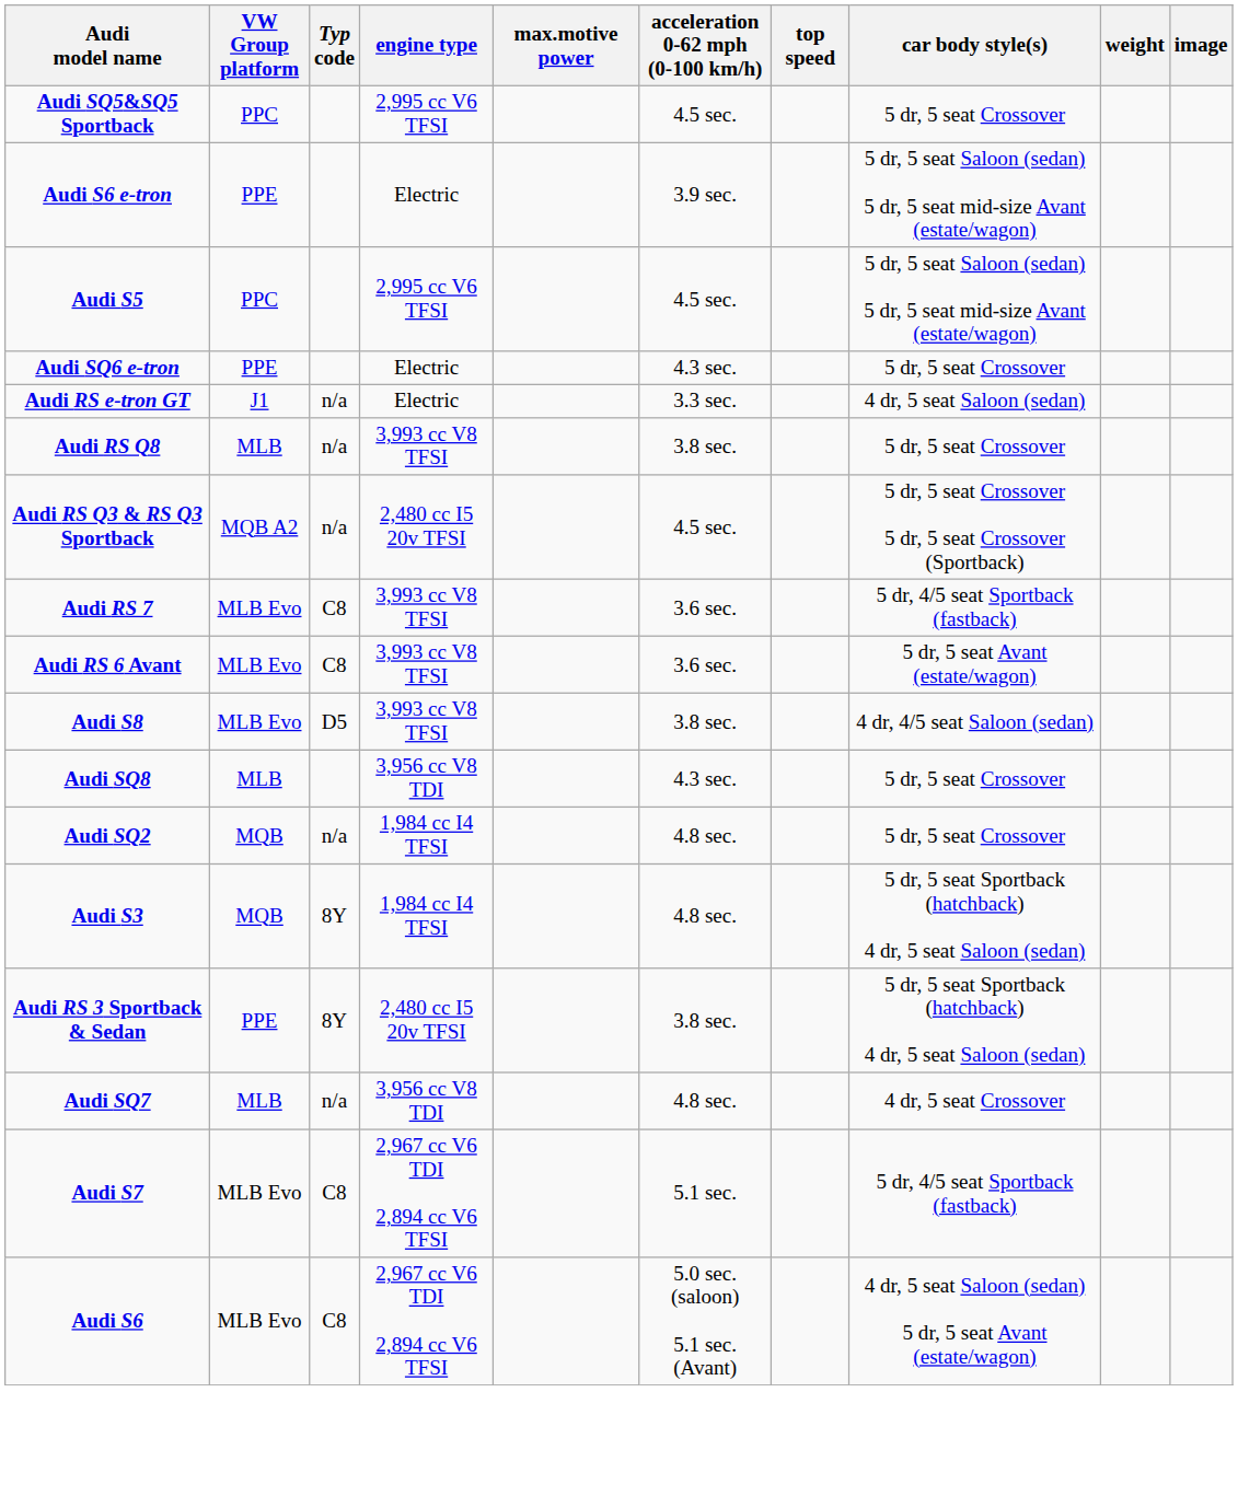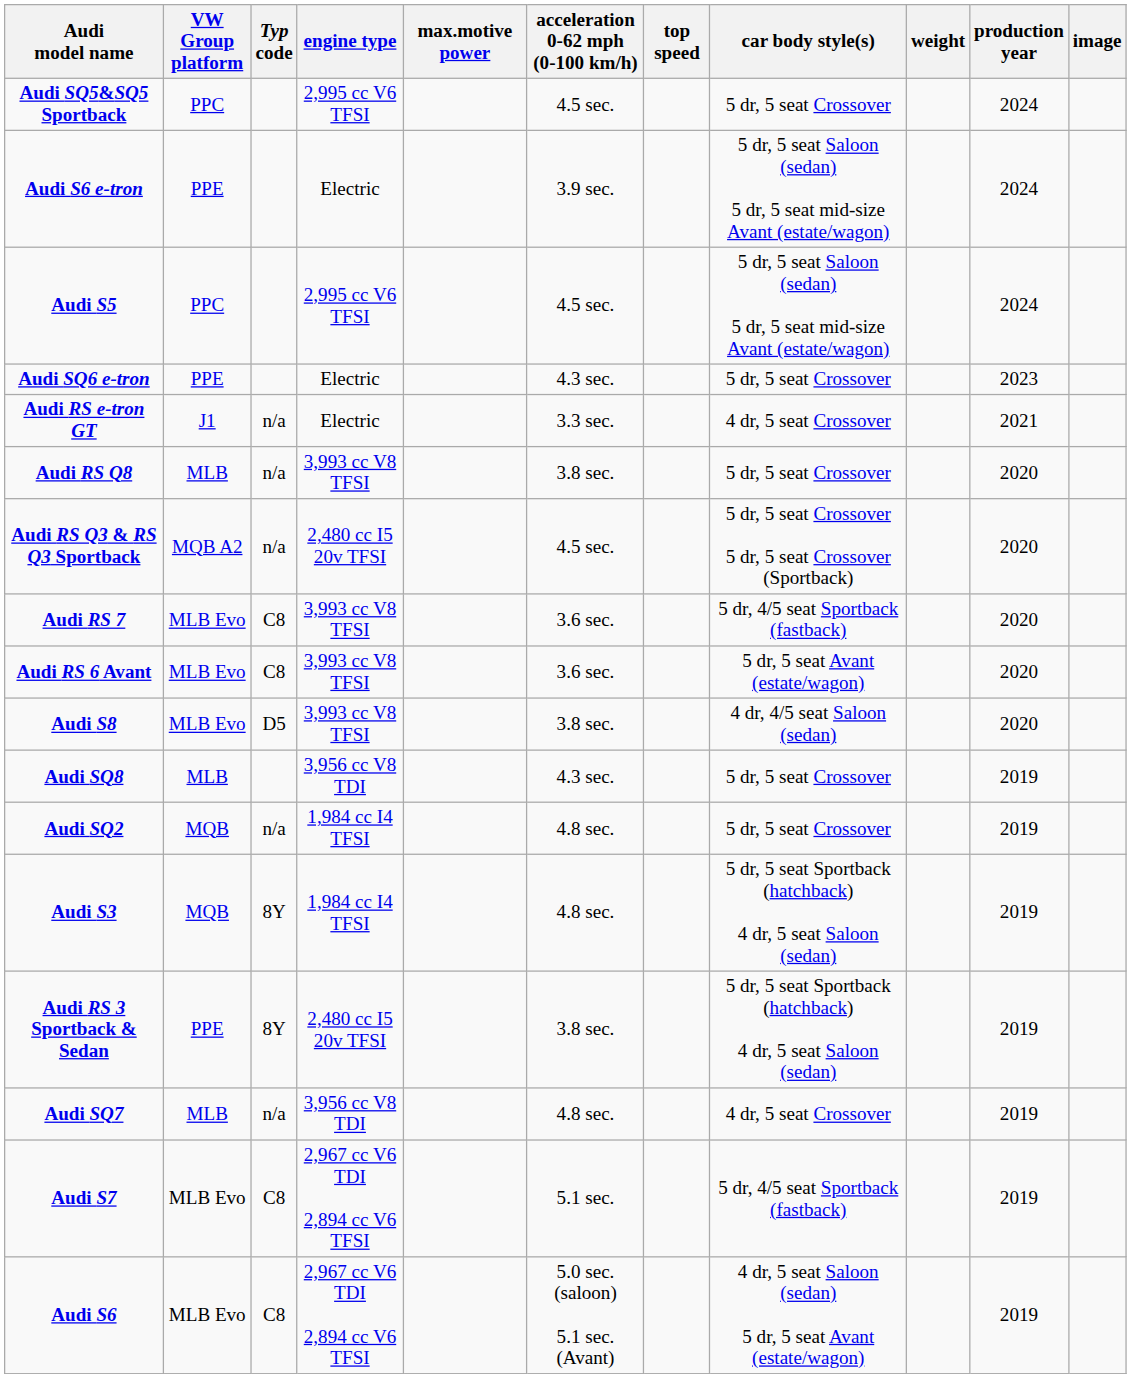 <table class="wikitable sortable" style="margin:1em auto 1em auto; font-size:94%; text-align:center; width:100%;">
 <tr>
 <th>Audi<br>model name</th>
 <th><a href='#'>VW Group<br>platform</a></th>
 <th><em>Typ</em><br>code</th>
 <th><a href='#'>engine type</a></th>
 <th>max.motive <a href='#'>power</a></th>
 <th>acceleration<br>0-62 mph<br>(0-100 km/h)</th>
 <th>top speed</th>
 <th>car body style(s)</th>
 <th>weight</th>
+<th>production<br>year</th>
 <th>image</th>
 </tr>
 <tr>
 <td><strong><a href='#'>Audi <em>SQ5</em>&<em>SQ5</em> Sportback</a></strong></td>
 <td><a href='#'>PPC</a></td>
 <td></td>
 <td><a href='#'>2,995 cc V6 TFSI</a></td>
 <td></td>
 <td>4.5 sec.</td>
 <td></td>
 <td>5 dr, 5 seat <a href='#'>Crossover</a></td>
 <td></td>
+<td>2024</td>
 <td></td>
 </tr>
 <tr>
 <td><strong><a href='#'>Audi <em>S6 e-tron</em></a></strong></td>
 <td><a href='#'>PPE</a></td>
 <td></td>
 <td>Electric</td>
 <td></td>
 <td>3.9 sec.</td>
 <td></td>
 <td>5 dr, 5 seat <a href='#'>Saloon (sedan)</a><br><br>5 dr, 5 seat mid-size <a href='#'>Avant (estate/wagon)</a></td>
 <td></td>
+<td>2024</td>
 <td></td>
 </tr>
 <tr>
 <td><strong><a href='#'>Audi <em>S5</em></a></strong></td>
 <td><a href='#'>PPC</a></td>
 <td></td>
 <td><a href='#'>2,995 cc V6 TFSI</a></td>
 <td></td>
 <td>4.5 sec.</td>
 <td></td>
 <td>5 dr, 5 seat <a href='#'>Saloon (sedan)</a><br><br>5 dr, 5 seat mid-size <a href='#'>Avant (estate/wagon)</a></td>
 <td><br><br></td>
+<td>2024</td>
 <td></td>
 </tr>
 <tr>
 <td><strong><a href='#'>Audi <em>SQ6 e-tron</em></a></strong></td>
 <td><a href='#'>PPE</a></td>
 <td></td>
 <td>Electric</td>
 <td></td>
 <td>4.3 sec.</td>
 <td></td>
 <td>5 dr, 5 seat <a href='#'>Crossover</a></td>
 <td></td>
+<td>2023</td>
 <td></td>
 </tr>
 <tr>
 <td><strong><a href='#'>Audi <em>RS e-tron GT</em></a></strong></td>
 <td><a href='#'>J1</a></td>
 <td>n/a</td>
 <td>Electric</td>
 <td></td>
 <td>3.3 sec.</td>
 <td></td>
-<td>4 dr, 5 seat <a href='#'>Saloon (sedan)</a></td>
+<td>4 dr, 5 seat <a href='#'>Crossover</a></td>
 <td></td>
+<td>2021</td>
 <td></td>
 </tr>
 <tr>
 <td><strong><a href='#'>Audi <em>RS Q8</em></a></strong><br></td>
 <td><a href='#'>MLB</a></td>
 <td>n/a</td>
 <td><a href='#'>3,993 cc V8 TFSI</a></td>
 <td></td>
 <td>3.8 sec.</td>
 <td></td>
 <td>5 dr, 5 seat <a href='#'>Crossover</a></td>
 <td></td>
+<td>2020</td>
 <td></td>
 </tr>
 <tr>
 <td><strong><a href='#'>Audi <em>RS Q3</em> & <em>RS Q3</em> Sportback</a></strong><br></td>
 <td><a href='#'>MQB A2</a></td>
 <td>n/a</td>
 <td><a href='#'>2,480 cc I5 20v TFSI</a></td>
 <td></td>
 <td>4.5 sec.</td>
 <td></td>
 <td>5 dr, 5 seat <a href='#'>Crossover</a><br><br>5 dr, 5 seat <a href='#'>Crossover</a> (Sportback)</td>
 <td><br><br></td>
+<td>2020</td>
 <td><br></td>
 </tr>
 <tr>
 <td><strong><a href='#'>Audi <em>RS 7</em></a></strong></td>
 <td><a href='#'>MLB Evo</a></td>
 <td>C8</td>
 <td><a href='#'>3,993 cc V8 TFSI</a></td>
 <td></td>
 <td>3.6 sec.</td>
 <td></td>
 <td>5 dr, 4/5 seat <a href='#'>Sportback (fastback)</a></td>
 <td></td>
+<td>2020</td>
 <td></td>
 </tr>
 <tr>
 <td><strong><a href='#'>Audi <em>RS 6</em> Avant</a></strong></td>
 <td><a href='#'>MLB Evo</a></td>
 <td>C8</td>
 <td><a href='#'>3,993 cc V8 TFSI</a></td>
 <td></td>
 <td>3.6 sec.</td>
 <td></td>
 <td>5 dr, 5 seat <a href='#'>Avant (estate/wagon)</a></td>
 <td></td>
+<td>2020</td>
 <td></td>
 </tr>
 <tr>
 <td><strong><a href='#'>Audi <em>S8</em></a></strong></td>
 <td><a href='#'>MLB Evo</a></td>
 <td>D5</td>
 <td><a href='#'>3,993 cc V8 TFSI</a></td>
 <td></td>
 <td>3.8 sec.</td>
 <td></td>
 <td>4 dr, 4/5 seat <a href='#'>Saloon (sedan)</a></td>
 <td></td>
+<td>2020</td>
 <td></td>
 </tr>
 <tr>
 <td><strong><a href='#'>Audi <em>SQ8</em></a></strong></td>
 <td><a href='#'>MLB</a></td>
 <td></td>
 <td><a href='#'>3,956 cc V8 TDI</a></td>
 <td></td>
 <td>4.3 sec.</td>
 <td></td>
 <td>5 dr, 5 seat <a href='#'>Crossover</a></td>
 <td></td>
+<td>2019</td>
 <td></td>
 </tr>
 <tr>
 <td><strong><a href='#'>Audi <em>SQ2</em></a></strong></td>
 <td><a href='#'>MQB</a></td>
 <td>n/a</td>
 <td><a href='#'>1,984 cc I4 TFSI</a></td>
 <td></td>
 <td>4.8 sec.</td>
 <td></td>
 <td>5 dr, 5 seat <a href='#'>Crossover</a></td>
 <td></td>
+<td>2019</td>
 <td></td>
 </tr>
 <tr>
 <td><strong><a href='#'>Audi <em>S3</em></a></strong></td>
 <td><a href='#'>MQB</a></td>
 <td>8Y</td>
 <td><a href='#'>1,984 cc I4 TFSI</a></td>
 <td></td>
 <td>4.8 sec.</td>
 <td></td>
 <td>5 dr, 5 seat Sportback (<a href='#'>hatchback</a>)<br><br>4 dr, 5 seat <a href='#'>Saloon (sedan)</a></td>
 <td><br><br></td>
+<td>2019</td>
 <td><br></td>
 </tr>
 <tr>
 <td><strong><a href='#'>Audi <em>RS 3</em> Sportback & Sedan</a></strong></td>
 <td><a href='#'>PPE</a></td>
 <td>8Y</td>
 <td><a href='#'>2,480 cc I5 20v TFSI</a></td>
 <td></td>
 <td>3.8 sec.</td>
 <td></td>
 <td>5 dr, 5 seat Sportback (<a href='#'>hatchback</a>)<br><br>4 dr, 5 seat <a href='#'>Saloon (sedan)</a></td>
 <td><br><br></td>
+<td>2019</td>
 <td><br></td>
 </tr>
 <tr>
 <td><strong><a href='#'>Audi <em>SQ7</em></a></strong></td>
 <td><a href='#'>MLB</a></td>
 <td>n/a</td>
 <td><a href='#'>3,956 cc V8 TDI</a></td>
 <td></td>
 <td>4.8 sec.</td>
 <td></td>
 <td>4 dr, 5 seat <a href='#'>Crossover</a></td>
 <td></td>
+<td>2019</td>
 <td></td>
 </tr>
 <tr>
 <td><strong><a href='#'>Audi <em>S7</em></a></strong></td>
 <td>MLB Evo</td>
 <td>C8</td>
 <td><a href='#'>2,967 cc V6 TDI</a><br><br><a href='#'>2,894 cc V6 TFSI</a></td>
 <td></td>
 <td>5.1 sec.</td>
 <td></td>
 <td>5 dr, 4/5 seat <a href='#'>Sportback (fastback)</a></td>
 <td></td>
+<td>2019</td>
 <td></td>
 </tr>
 <tr>
 <td><strong><a href='#'>Audi <em>S6</em></a></strong></td>
 <td>MLB Evo</td>
 <td>C8</td>
 <td><a href='#'>2,967 cc V6 TDI</a><br><br><a href='#'>2,894 cc V6 TFSI</a></td>
 <td></td>
 <td>5.0 sec. (saloon)<br><br>5.1 sec. (Avant)</td>
 <td></td>
 <td>4 dr, 5 seat <a href='#'>Saloon (sedan)</a><br><br>5 dr, 5 seat <a href='#'>Avant (estate/wagon)</a></td>
 <td><br><br></td>
+<td>2019</td>
 <td><br></td>
 </tr>
 </table>
